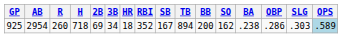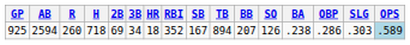 <table class="wikitable">
 <tr>
 <th><a href='#'>GP</a></th>
 <th><a href='#'>AB</a></th>
 <th><a href='#'>R</a></th>
 <th><a href='#'>H</a></th>
 <th><a href='#'>2B</a></th>
 <th><a href='#'>3B</a></th>
 <th><a href='#'>HR</a></th>
 <th><a href='#'>RBI</a></th>
 <th><a href='#'>SB</a></th>
 <th><a href='#'>TB</a></th>
 <th><a href='#'>BB</a></th>
 <th><a href='#'>SO</a></th>
 <th><a href='#'>BA</a></th>
 <th><a href='#'>OBP</a></th>
 <th><a href='#'>SLG</a></th>
 <th><a href='#'>OPS</a></th>
 </tr>
 <tr align=center>
 <td>925</td>
-<td>2954</td>
+<td>2594</td>
 <td>260</td>
 <td>718</td>
 <td>69</td>
 <td>34</td>
 <td>18</td>
 <td>352</td>
 <td>167</td>
 <td>894</td>
-<td>200</td>
-<td>162</td>
+<td>207</td>
+<td>126</td>
 <td>.238</td>
 <td>.286</td>
 <td>.303</td>
 <td style="background: lightblue;">.589</td>
 </tr>
 </table>
